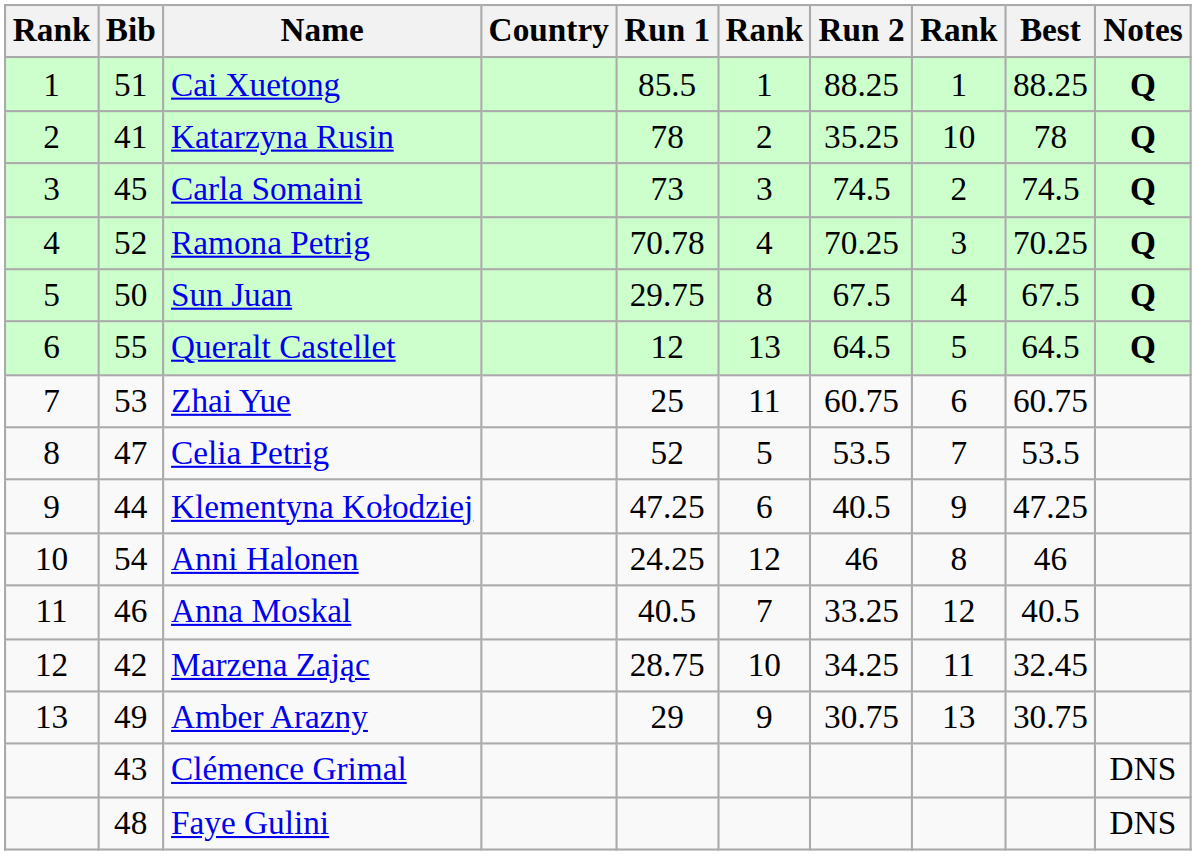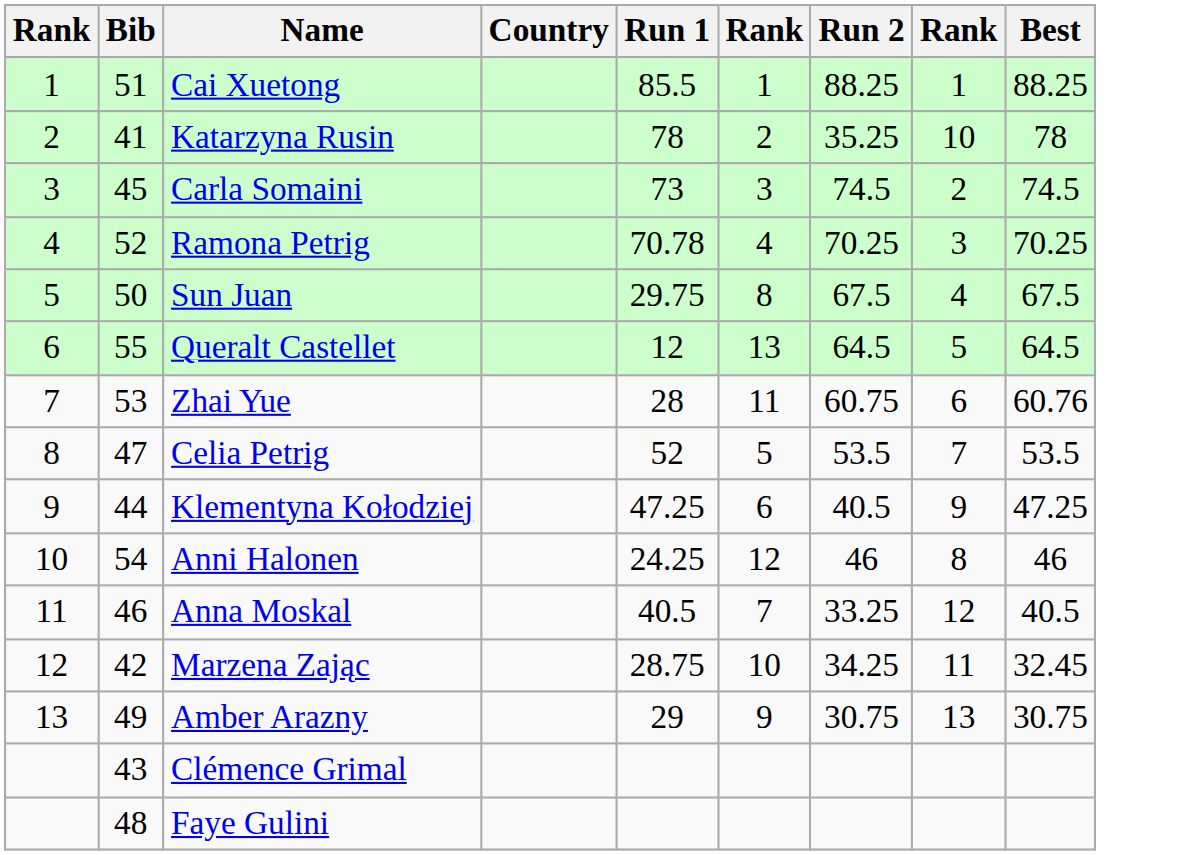 <table class="wikitable sortable" style="text-align:center">
 <tr>
 <th>Rank</th>
 <th>Bib</th>
 <th>Name</th>
 <th>Country</th>
 <th>Run 1</th>
 <th>Rank</th>
 <th>Run 2</th>
 <th>Rank</th>
 <th>Best</th>
-<th>Notes</th>
 </tr>
 <tr bgcolor=ccffcc>
 <td>1</td>
 <td>51</td>
 <td align=left><a href='#'>Cai Xuetong</a></td>
 <td align=left></td>
 <td>85.5</td>
 <td>1</td>
 <td>88.25</td>
 <td>1</td>
 <td>88.25</td>
-<td><strong>Q</strong></td>
 </tr>
 <tr bgcolor=ccffcc>
 <td>2</td>
 <td>41</td>
 <td align=left><a href='#'>Katarzyna Rusin</a></td>
 <td align=left></td>
 <td>78</td>
 <td>2</td>
 <td>35.25</td>
 <td>10</td>
 <td>78</td>
-<td><strong>Q</strong></td>
 </tr>
 <tr bgcolor=ccffcc>
 <td>3</td>
 <td>45</td>
 <td align=left><a href='#'>Carla Somaini</a></td>
 <td align=left></td>
 <td>73</td>
 <td>3</td>
 <td>74.5</td>
 <td>2</td>
 <td>74.5</td>
-<td><strong>Q</strong></td>
 </tr>
 <tr bgcolor=ccffcc>
 <td>4</td>
 <td>52</td>
 <td align=left><a href='#'>Ramona Petrig</a></td>
 <td align=left></td>
 <td>70.78</td>
 <td>4</td>
 <td>70.25</td>
 <td>3</td>
 <td>70.25</td>
-<td><strong>Q</strong></td>
 </tr>
 <tr bgcolor=ccffcc>
 <td>5</td>
 <td>50</td>
 <td align=left><a href='#'>Sun Juan</a></td>
 <td align=left></td>
 <td>29.75</td>
 <td>8</td>
 <td>67.5</td>
 <td>4</td>
 <td>67.5</td>
-<td><strong>Q</strong></td>
 </tr>
 <tr bgcolor=ccffcc>
 <td>6</td>
 <td>55</td>
 <td align=left><a href='#'>Queralt Castellet</a></td>
 <td align=left></td>
 <td>12</td>
 <td>13</td>
 <td>64.5</td>
 <td>5</td>
 <td>64.5</td>
-<td><strong>Q</strong></td>
 </tr>
 <tr>
 <td>7</td>
 <td>53</td>
 <td align=left><a href='#'>Zhai Yue</a></td>
 <td align=left></td>
-<td>25</td>
+<td>28</td>
 <td>11</td>
 <td>60.75</td>
 <td>6</td>
-<td>60.75</td>
-<td></td>
+<td>60.76</td>
 </tr>
 <tr>
 <td>8</td>
 <td>47</td>
 <td align=left><a href='#'>Celia Petrig</a></td>
 <td align=left></td>
 <td>52</td>
 <td>5</td>
 <td>53.5</td>
 <td>7</td>
 <td>53.5</td>
-<td></td>
 </tr>
 <tr>
 <td>9</td>
 <td>44</td>
 <td align=left><a href='#'>Klementyna Kołodziej</a></td>
 <td align=left></td>
 <td>47.25</td>
 <td>6</td>
 <td>40.5</td>
 <td>9</td>
 <td>47.25</td>
-<td></td>
 </tr>
 <tr>
 <td>10</td>
 <td>54</td>
 <td align=left><a href='#'>Anni Halonen</a></td>
 <td align=left></td>
 <td>24.25</td>
 <td>12</td>
 <td>46</td>
 <td>8</td>
 <td>46</td>
-<td></td>
 </tr>
 <tr>
 <td>11</td>
 <td>46</td>
 <td align=left><a href='#'>Anna Moskal</a></td>
 <td align=left></td>
 <td>40.5</td>
 <td>7</td>
 <td>33.25</td>
 <td>12</td>
 <td>40.5</td>
-<td></td>
 </tr>
 <tr>
 <td>12</td>
 <td>42</td>
 <td align=left><a href='#'>Marzena Zając</a></td>
 <td align=left></td>
 <td>28.75</td>
 <td>10</td>
 <td>34.25</td>
 <td>11</td>
 <td>32.45</td>
-<td></td>
 </tr>
 <tr>
 <td>13</td>
 <td>49</td>
 <td align=left><a href='#'>Amber Arazny</a></td>
 <td align=left></td>
 <td>29</td>
 <td>9</td>
 <td>30.75</td>
 <td>13</td>
 <td>30.75</td>
-<td></td>
 </tr>
 <tr>
 <td></td>
 <td>43</td>
 <td align=left><a href='#'>Clémence Grimal</a></td>
 <td align=left></td>
 <td></td>
 <td></td>
 <td></td>
 <td></td>
 <td></td>
-<td>DNS</td>
 </tr>
 <tr>
 <td></td>
 <td>48</td>
 <td align=left><a href='#'>Faye Gulini</a></td>
 <td align=left></td>
 <td></td>
 <td></td>
 <td></td>
 <td></td>
 <td></td>
-<td>DNS</td>
 </tr>
 </table>
